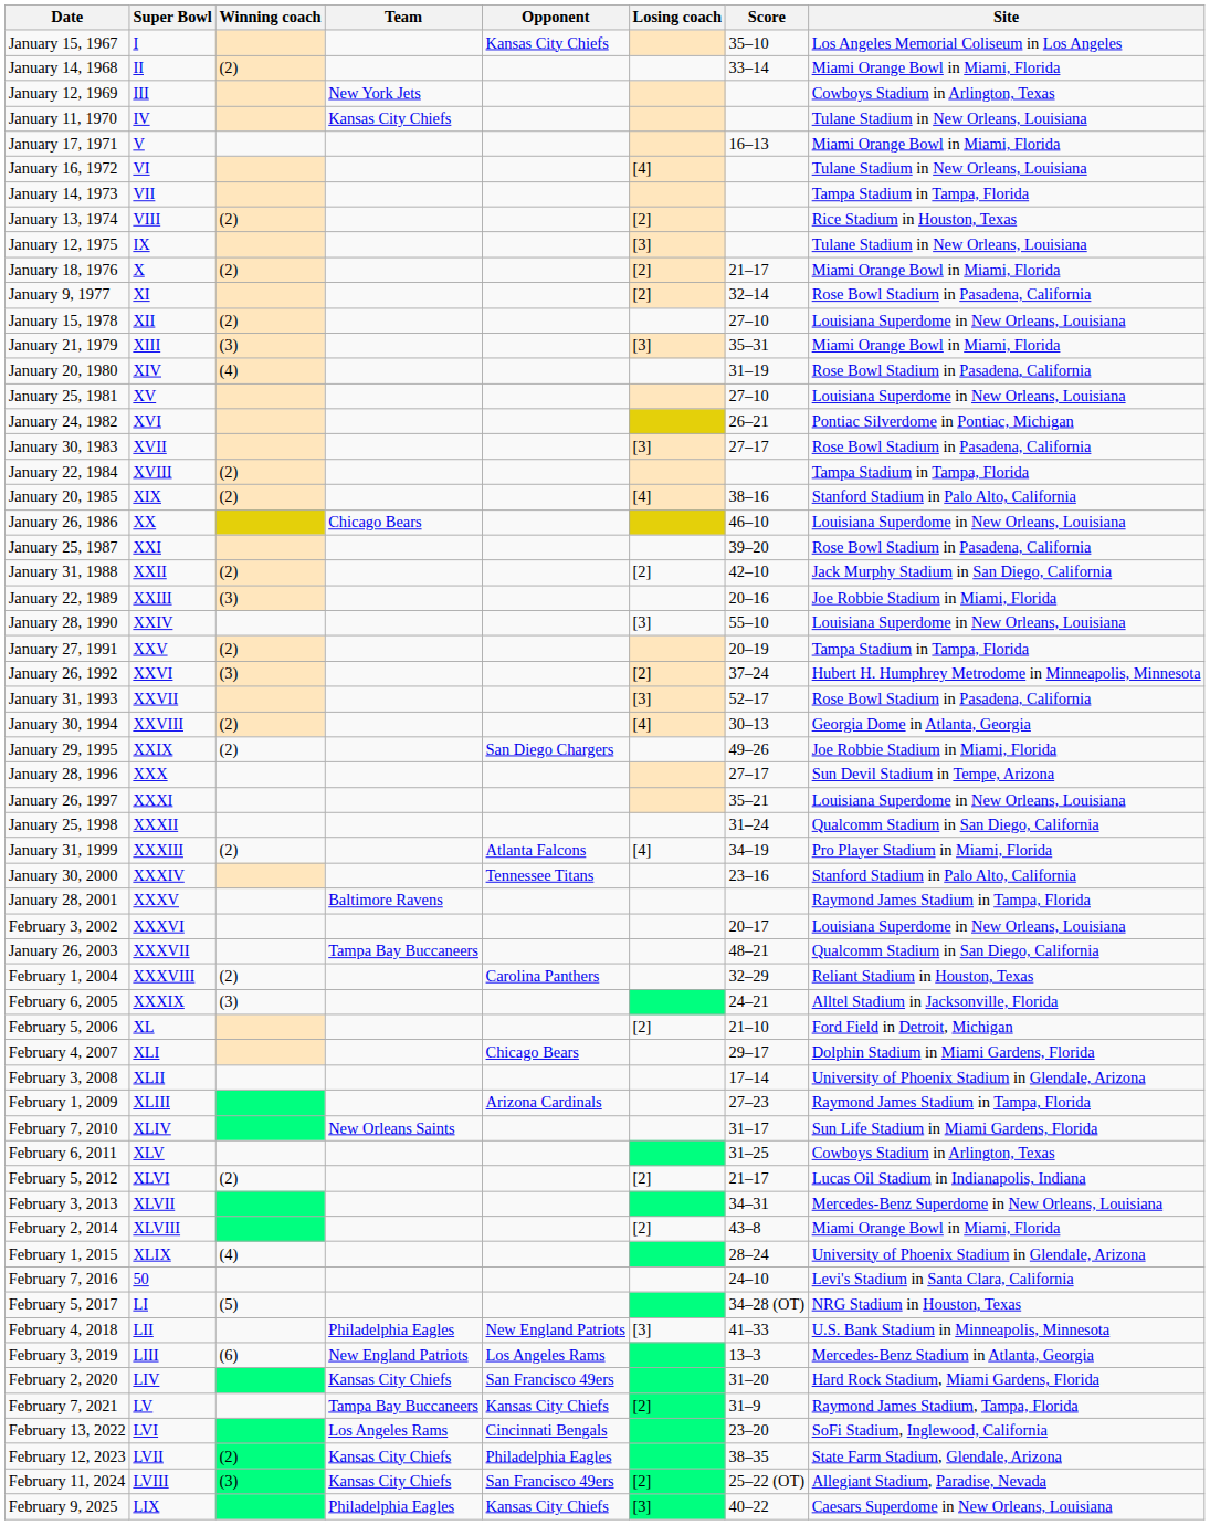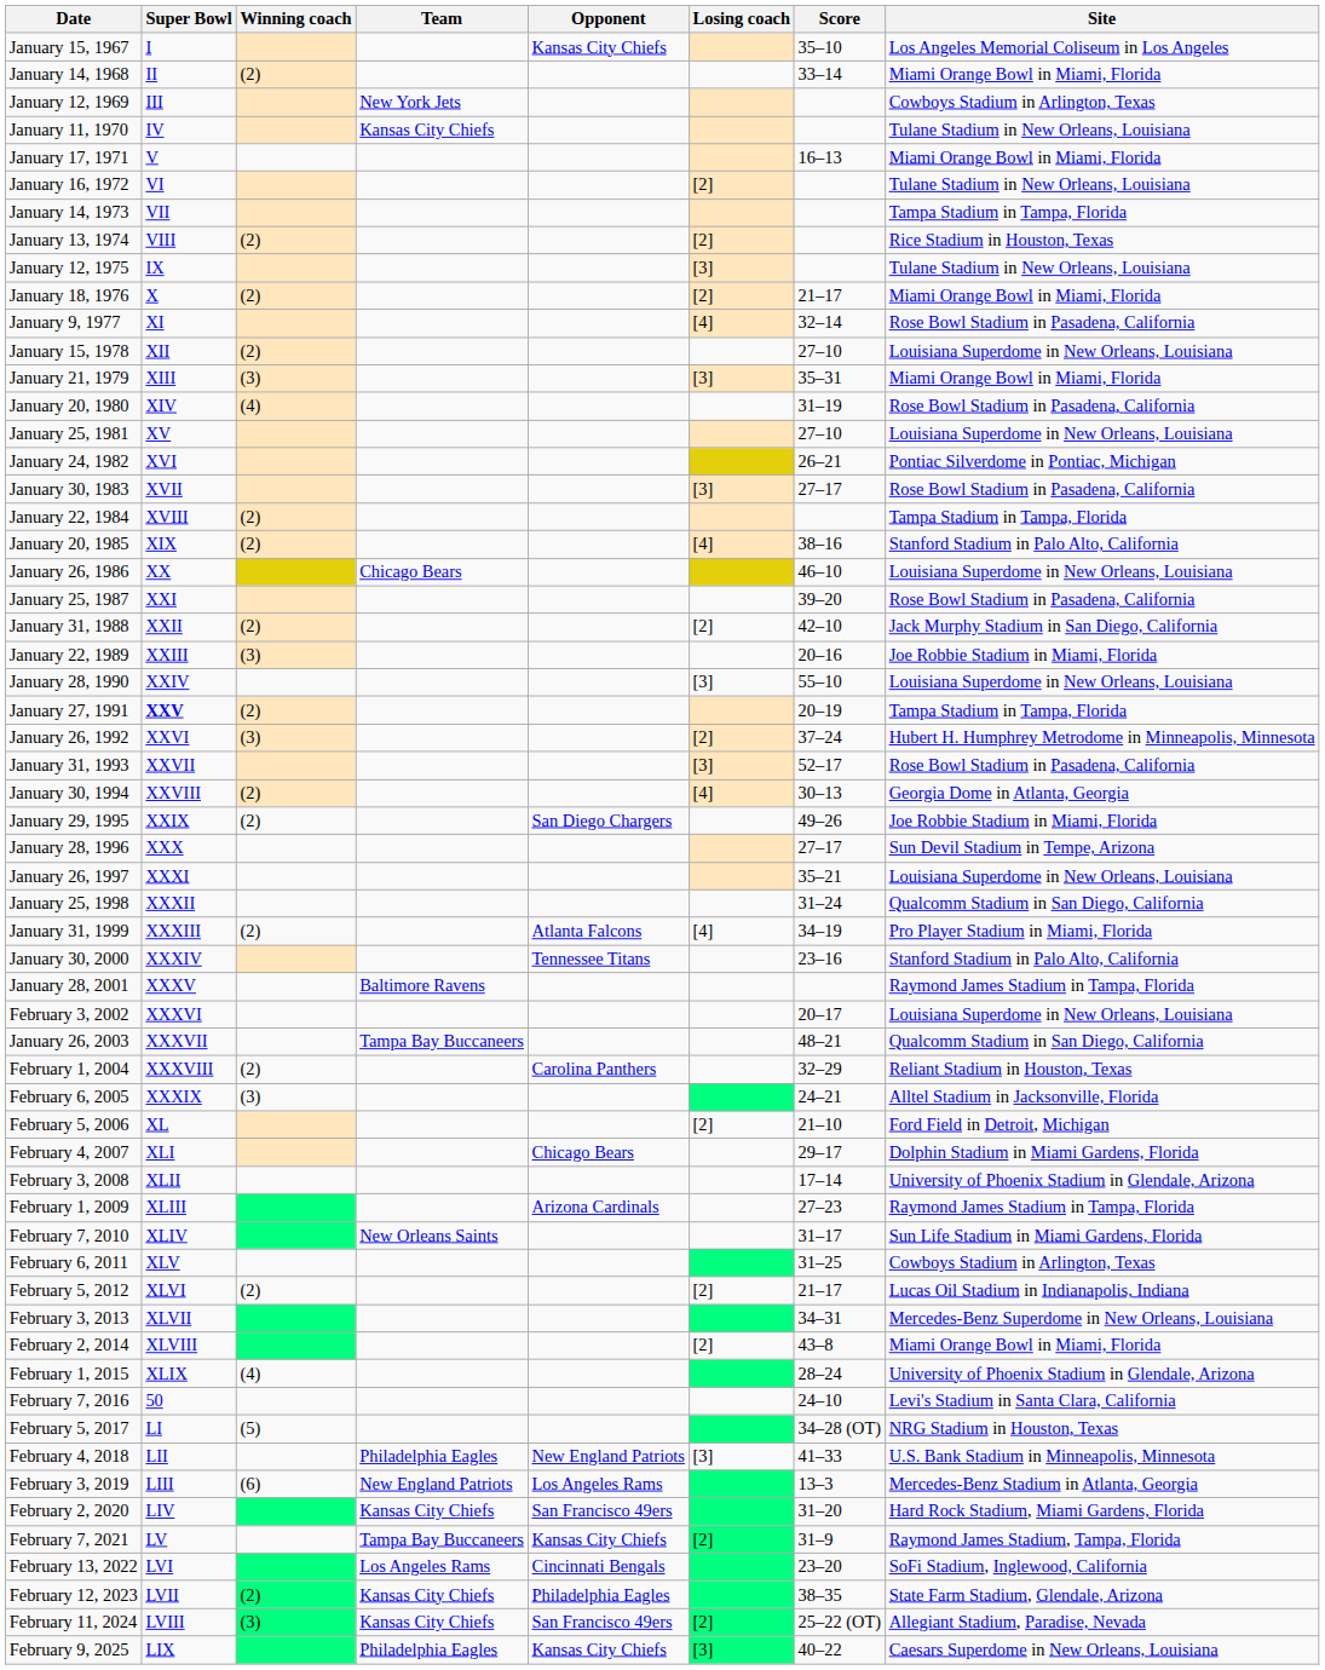 <table class="wikitable sortable">
 <tr>
 <th bgcolor="#DDDDFF">Date</th>
 <th class="unsortable">Super Bowl</th>
 <th bgcolor="#DDDDFF">Winning coach</th>
 <th bgcolor="#DDDDFF">Team</th>
 <th bgcolor="#DDDDFF">Opponent</th>
 <th bgcolor="#DDDDFF">Losing coach</th>
 <th bgcolor="#DDDDFF">Score</th>
 <th bgcolor="#DDDDFF">Site</th>
 </tr>
 <tr>
 <td>January 15, 1967</td>
 <td><a href='#'>I</a></td>
 <td style="background: #FFE6BD;"></td>
 <td></td>
 <td><a href='#'>Kansas City Chiefs</a></td>
 <td style="background: #FFE6BD;"></td>
 <td>35–10</td>
 <td><a href='#'>Los Angeles Memorial Coliseum</a> in <a href='#'>Los Angeles</a></td>
 </tr>
 <tr>
 <td>January 14, 1968</td>
 <td><a href='#'>II</a></td>
 <td style="background: #FFE6BD;"> (2)</td>
 <td></td>
 <td></td>
 <td></td>
 <td>33–14</td>
 <td><a href='#'>Miami Orange Bowl</a> in <a href='#'>Miami, Florida</a></td>
 </tr>
 <tr>
 <td>January 12, 1969</td>
 <td><a href='#'>III</a></td>
 <td style="background: #FFE6BD;"></td>
 <td><a href='#'>New York Jets</a></td>
 <td></td>
 <td style="background: #FFE6BD;"></td>
 <td></td>
 <td><a href='#'>Cowboys Stadium</a> in <a href='#'>Arlington, Texas</a></td>
 </tr>
 <tr>
 <td>January 11, 1970</td>
 <td><a href='#'>IV</a></td>
 <td style="background: #FFE6BD;"></td>
 <td><a href='#'>Kansas City Chiefs</a></td>
 <td></td>
 <td style="background: #FFE6BD;"></td>
 <td></td>
 <td><a href='#'>Tulane Stadium</a> in <a href='#'>New Orleans, Louisiana</a></td>
 </tr>
 <tr>
 <td>January 17, 1971</td>
 <td><a href='#'>V</a></td>
 <td></td>
 <td></td>
 <td></td>
 <td style="background: #FFE6BD;"></td>
 <td>16–13</td>
 <td><a href='#'>Miami Orange Bowl</a> in <a href='#'>Miami, Florida</a></td>
 </tr>
 <tr>
 <td>January 16, 1972</td>
 <td><a href='#'>VI</a></td>
 <td style="background: #FFE6BD;"></td>
 <td></td>
 <td></td>
-<td style="background: #FFE6BD;"> [4]</td>
+<td style="background: #FFE6BD;"> [2]</td>
 <td></td>
 <td><a href='#'>Tulane Stadium</a> in <a href='#'>New Orleans, Louisiana</a></td>
 </tr>
 <tr>
 <td>January 14, 1973</td>
 <td><a href='#'>VII</a></td>
 <td style="background: #FFE6BD;"></td>
 <td></td>
 <td></td>
 <td style="background: #FFE6BD;"></td>
 <td></td>
 <td><a href='#'>Tampa Stadium</a> in <a href='#'>Tampa, Florida</a></td>
 </tr>
 <tr>
 <td>January 13, 1974</td>
 <td><a href='#'>VIII</a></td>
 <td style="background: #FFE6BD;"> (2)</td>
 <td></td>
 <td></td>
 <td style="background: #FFE6BD;"> [2]</td>
 <td></td>
 <td><a href='#'>Rice Stadium</a> in <a href='#'>Houston, Texas</a></td>
 </tr>
 <tr>
 <td>January 12, 1975</td>
 <td><a href='#'>IX</a></td>
 <td style="background: #FFE6BD;"></td>
 <td></td>
 <td></td>
 <td style="background: #FFE6BD;"> [3]</td>
 <td></td>
 <td><a href='#'>Tulane Stadium</a> in <a href='#'>New Orleans, Louisiana</a></td>
 </tr>
 <tr>
 <td>January 18, 1976</td>
 <td><a href='#'>X</a></td>
 <td style="background: #FFE6BD;"> (2)</td>
 <td></td>
 <td></td>
 <td style="background: #FFE6BD;"> [2]</td>
 <td>21–17</td>
 <td><a href='#'>Miami Orange Bowl</a> in <a href='#'>Miami, Florida</a></td>
 </tr>
 <tr>
 <td>January 9, 1977</td>
 <td><a href='#'>XI</a></td>
 <td style="background: #FFE6BD;"></td>
 <td></td>
 <td></td>
-<td style="background: #FFE6BD;"> [2]</td>
+<td style="background: #FFE6BD;"> [4]</td>
 <td>32–14</td>
 <td><a href='#'>Rose Bowl Stadium</a> in <a href='#'>Pasadena, California</a></td>
 </tr>
 <tr>
 <td>January 15, 1978</td>
 <td><a href='#'>XII</a></td>
 <td style="background: #FFE6BD;"> (2)</td>
 <td></td>
 <td></td>
 <td></td>
 <td>27–10</td>
 <td><a href='#'>Louisiana Superdome</a> in <a href='#'>New Orleans, Louisiana</a></td>
 </tr>
 <tr>
 <td>January 21, 1979</td>
 <td><a href='#'>XIII</a></td>
 <td style="background: #FFE6BD;"> (3)</td>
 <td></td>
 <td></td>
 <td style="background: #FFE6BD;"> [3]</td>
 <td>35–31</td>
 <td><a href='#'>Miami Orange Bowl</a> in <a href='#'>Miami, Florida</a></td>
 </tr>
 <tr>
 <td>January 20, 1980</td>
 <td><a href='#'>XIV</a></td>
 <td style="background: #FFE6BD;"> (4)</td>
 <td></td>
 <td></td>
 <td></td>
 <td>31–19</td>
 <td><a href='#'>Rose Bowl Stadium</a> in <a href='#'>Pasadena, California</a></td>
 </tr>
 <tr>
 <td>January 25, 1981</td>
 <td><a href='#'>XV</a></td>
 <td style="background: #FFE6BD;"></td>
 <td></td>
 <td></td>
 <td style="background: #FFE6BD;"></td>
 <td>27–10</td>
 <td><a href='#'>Louisiana Superdome</a> in <a href='#'>New Orleans, Louisiana</a></td>
 </tr>
 <tr>
 <td>January 24, 1982</td>
 <td><a href='#'>XVI</a></td>
 <td style="background: #FFE6BD;"></td>
 <td></td>
 <td></td>
 <td style="background: #E4D00A;"></td>
 <td>26–21</td>
 <td><a href='#'>Pontiac Silverdome</a> in <a href='#'>Pontiac, Michigan</a></td>
 </tr>
 <tr>
 <td>January 30, 1983</td>
 <td><a href='#'>XVII</a></td>
 <td style="background: #FFE6BD;"></td>
 <td></td>
 <td></td>
 <td style="background: #FFE6BD;"> [3]</td>
 <td>27–17</td>
 <td><a href='#'>Rose Bowl Stadium</a> in <a href='#'>Pasadena, California</a></td>
 </tr>
 <tr>
 <td>January 22, 1984</td>
 <td><a href='#'>XVIII</a></td>
 <td style="background: #FFE6BD;"> (2)</td>
 <td></td>
 <td></td>
 <td style="background: #FFE6BD;"></td>
 <td></td>
 <td><a href='#'>Tampa Stadium</a> in <a href='#'>Tampa, Florida</a></td>
 </tr>
 <tr>
 <td>January 20, 1985</td>
 <td><a href='#'>XIX</a></td>
 <td style="background: #FFE6BD;"> (2)</td>
 <td></td>
 <td></td>
 <td style="background: #FFE6BD;"> [4]</td>
 <td>38–16</td>
 <td><a href='#'>Stanford Stadium</a> in <a href='#'>Palo Alto, California</a></td>
 </tr>
 <tr>
 <td>January 26, 1986</td>
 <td><a href='#'>XX</a></td>
 <td style="background: #E4D00A;"></td>
 <td><a href='#'>Chicago Bears</a></td>
 <td></td>
 <td style="background: #E4D00A;"></td>
 <td>46–10</td>
 <td><a href='#'>Louisiana Superdome</a> in <a href='#'>New Orleans, Louisiana</a></td>
 </tr>
 <tr>
 <td>January 25, 1987</td>
 <td><a href='#'>XXI</a></td>
 <td style="background: #FFE6BD;"></td>
 <td></td>
 <td></td>
 <td></td>
 <td>39–20</td>
 <td><a href='#'>Rose Bowl Stadium</a> in <a href='#'>Pasadena, California</a></td>
 </tr>
 <tr>
 <td>January 31, 1988</td>
 <td><a href='#'>XXII</a></td>
 <td style="background: #FFE6BD;"> (2)</td>
 <td></td>
 <td></td>
 <td> [2]</td>
 <td>42–10</td>
 <td><a href='#'>Jack Murphy Stadium</a> in <a href='#'>San Diego, California</a></td>
 </tr>
 <tr>
 <td>January 22, 1989</td>
 <td><a href='#'>XXIII</a></td>
 <td style="background: #FFE6BD;"> (3)</td>
 <td></td>
 <td></td>
 <td></td>
 <td>20–16</td>
 <td><a href='#'>Joe Robbie Stadium</a> in <a href='#'>Miami, Florida</a></td>
 </tr>
 <tr>
 <td>January 28, 1990</td>
 <td><a href='#'>XXIV</a></td>
 <td></td>
 <td></td>
 <td></td>
 <td> [3]</td>
 <td>55–10</td>
 <td><a href='#'>Louisiana Superdome</a> in <a href='#'>New Orleans, Louisiana</a></td>
 </tr>
 <tr>
 <td>January 27, 1991</td>
-<td><a href='#'>XXV</a></td>
+<td><strong><a href='#'>XXV</a></strong></td>
 <td style="background: #FFE6BD;"> (2)</td>
 <td></td>
 <td></td>
 <td style="background: #FFE6BD;"></td>
 <td>20–19</td>
 <td><a href='#'>Tampa Stadium</a> in <a href='#'>Tampa, Florida</a></td>
 </tr>
 <tr>
 <td>January 26, 1992</td>
 <td><a href='#'>XXVI</a></td>
 <td style="background: #FFE6BD;"> (3)</td>
 <td></td>
 <td></td>
 <td style="background: #FFE6BD;"> [2]</td>
 <td>37–24</td>
 <td><a href='#'>Hubert H. Humphrey Metrodome</a> in <a href='#'>Minneapolis, Minnesota</a></td>
 </tr>
 <tr>
 <td>January 31, 1993</td>
 <td><a href='#'>XXVII</a></td>
 <td style="background: #FFE6BD;"></td>
 <td></td>
 <td></td>
 <td style="background: #FFE6BD;"> [3]</td>
 <td>52–17</td>
 <td><a href='#'>Rose Bowl Stadium</a> in <a href='#'>Pasadena, California</a></td>
 </tr>
 <tr>
 <td>January 30, 1994</td>
 <td><a href='#'>XXVIII</a></td>
 <td style="background: #FFE6BD;"> (2)</td>
 <td></td>
 <td></td>
 <td style="background: #FFE6BD;"> [4]</td>
 <td>30–13</td>
 <td><a href='#'>Georgia Dome</a> in <a href='#'>Atlanta, Georgia</a></td>
 </tr>
 <tr>
 <td>January 29, 1995</td>
 <td><a href='#'>XXIX</a></td>
 <td> (2)</td>
 <td></td>
 <td><a href='#'>San Diego Chargers</a></td>
 <td></td>
 <td>49–26</td>
 <td><a href='#'>Joe Robbie Stadium</a> in <a href='#'>Miami, Florida</a></td>
 </tr>
 <tr>
 <td>January 28, 1996</td>
 <td><a href='#'>XXX</a></td>
 <td></td>
 <td></td>
 <td></td>
 <td style="background: #FFE6BD;"></td>
 <td>27–17</td>
 <td><a href='#'>Sun Devil Stadium</a> in <a href='#'>Tempe, Arizona</a></td>
 </tr>
 <tr>
 <td>January 26, 1997</td>
 <td><a href='#'>XXXI</a></td>
 <td></td>
 <td></td>
 <td></td>
 <td style="background: #FFE6BD;"></td>
 <td>35–21</td>
 <td><a href='#'>Louisiana Superdome</a> in <a href='#'>New Orleans, Louisiana</a></td>
 </tr>
 <tr>
 <td>January 25, 1998</td>
 <td><a href='#'>XXXII</a></td>
 <td></td>
 <td></td>
 <td></td>
 <td></td>
 <td>31–24</td>
 <td><a href='#'>Qualcomm Stadium</a> in <a href='#'>San Diego, California</a></td>
 </tr>
 <tr>
 <td>January 31, 1999</td>
 <td><a href='#'>XXXIII</a></td>
 <td> (2)</td>
 <td></td>
 <td><a href='#'>Atlanta Falcons</a></td>
 <td> [4]</td>
 <td>34–19</td>
 <td><a href='#'>Pro Player Stadium</a> in <a href='#'>Miami, Florida</a></td>
 </tr>
 <tr>
 <td>January 30, 2000</td>
 <td><a href='#'>XXXIV</a></td>
 <td style="background: #FFE6BD;"></td>
 <td></td>
 <td><a href='#'>Tennessee Titans</a></td>
 <td></td>
 <td>23–16</td>
 <td><a href='#'>Stanford Stadium</a> in <a href='#'>Palo Alto, California</a></td>
 </tr>
 <tr>
 <td>January 28, 2001</td>
 <td><a href='#'>XXXV</a></td>
 <td></td>
 <td><a href='#'>Baltimore Ravens</a></td>
 <td></td>
 <td></td>
 <td></td>
 <td><a href='#'>Raymond James Stadium</a> in <a href='#'>Tampa, Florida</a></td>
 </tr>
 <tr>
 <td>February 3, 2002</td>
 <td><a href='#'>XXXVI</a></td>
 <td></td>
 <td></td>
 <td></td>
 <td></td>
 <td>20–17</td>
 <td><a href='#'>Louisiana Superdome</a> in <a href='#'>New Orleans, Louisiana</a></td>
 </tr>
 <tr>
 <td>January 26, 2003</td>
 <td><a href='#'>XXXVII</a></td>
 <td></td>
 <td><a href='#'>Tampa Bay Buccaneers</a></td>
 <td></td>
 <td></td>
 <td>48–21</td>
 <td><a href='#'>Qualcomm Stadium</a> in <a href='#'>San Diego, California</a></td>
 </tr>
 <tr>
 <td>February 1, 2004</td>
 <td><a href='#'>XXXVIII</a></td>
 <td> (2)</td>
 <td></td>
 <td><a href='#'>Carolina Panthers</a></td>
 <td></td>
 <td>32–29</td>
 <td><a href='#'>Reliant Stadium</a> in <a href='#'>Houston, Texas</a></td>
 </tr>
 <tr>
 <td>February 6, 2005</td>
 <td><a href='#'>XXXIX</a></td>
 <td> (3)</td>
 <td></td>
 <td></td>
 <td style="background: #00ff7f;"></td>
 <td>24–21</td>
 <td><a href='#'>Alltel Stadium</a> in <a href='#'>Jacksonville, Florida</a></td>
 </tr>
 <tr>
 <td>February 5, 2006</td>
 <td><a href='#'>XL</a></td>
 <td style="background: #FFE6BD;"></td>
 <td></td>
 <td></td>
 <td> [2]</td>
 <td>21–10</td>
 <td><a href='#'>Ford Field</a> in <a href='#'>Detroit</a>, <a href='#'>Michigan</a></td>
 </tr>
 <tr>
 <td>February 4, 2007</td>
 <td><a href='#'>XLI</a></td>
 <td style="background: #FFE6BD;"></td>
 <td></td>
 <td><a href='#'>Chicago Bears</a></td>
 <td></td>
 <td>29–17</td>
 <td><a href='#'>Dolphin Stadium</a> in <a href='#'>Miami Gardens, Florida</a></td>
 </tr>
 <tr>
 <td>February 3, 2008</td>
 <td><a href='#'>XLII</a></td>
 <td></td>
 <td></td>
 <td></td>
 <td></td>
 <td>17–14</td>
 <td><a href='#'>University of Phoenix Stadium</a> in <a href='#'>Glendale, Arizona</a></td>
 </tr>
 <tr>
 <td>February 1, 2009</td>
 <td><a href='#'>XLIII</a></td>
 <td style="background: #00ff7f;"></td>
 <td></td>
 <td><a href='#'>Arizona Cardinals</a></td>
 <td></td>
 <td>27–23</td>
 <td><a href='#'>Raymond James Stadium</a> in <a href='#'>Tampa, Florida</a></td>
 </tr>
 <tr>
 <td>February 7, 2010</td>
 <td><a href='#'>XLIV</a></td>
 <td style="background: #00ff7f;"></td>
 <td><a href='#'>New Orleans Saints</a></td>
 <td></td>
 <td></td>
 <td>31–17</td>
 <td><a href='#'>Sun Life Stadium</a> in <a href='#'>Miami Gardens, Florida</a></td>
 </tr>
 <tr>
 <td>February 6, 2011</td>
 <td><a href='#'>XLV</a></td>
 <td></td>
 <td></td>
 <td></td>
 <td style="background: #00ff7f;"></td>
 <td>31–25</td>
 <td><a href='#'>Cowboys Stadium</a> in <a href='#'>Arlington, Texas</a></td>
 </tr>
 <tr>
 <td>February 5, 2012</td>
 <td><a href='#'>XLVI</a></td>
 <td> (2)</td>
 <td></td>
 <td></td>
 <td> [2]</td>
 <td>21–17</td>
 <td><a href='#'>Lucas Oil Stadium</a> in <a href='#'>Indianapolis, Indiana</a></td>
 </tr>
 <tr>
 <td>February 3, 2013</td>
 <td><a href='#'>XLVII</a></td>
 <td style="background: #00ff7f;"></td>
 <td></td>
 <td></td>
 <td style="background: #00ff7f;"></td>
 <td>34–31</td>
 <td><a href='#'>Mercedes-Benz Superdome</a> in <a href='#'>New Orleans, Louisiana</a></td>
 </tr>
 <tr>
 <td>February 2, 2014</td>
 <td><a href='#'>XLVIII</a></td>
 <td style="background: #00ff7f;"></td>
 <td></td>
 <td></td>
 <td> [2]</td>
 <td>43–8</td>
 <td><a href='#'>Miami Orange Bowl</a> in <a href='#'>Miami, Florida</a></td>
 </tr>
 <tr>
 <td>February 1, 2015</td>
 <td><a href='#'>XLIX</a></td>
 <td> (4)</td>
 <td></td>
 <td></td>
 <td style="background: #00ff7f;"></td>
 <td>28–24</td>
 <td><a href='#'>University of Phoenix Stadium</a> in <a href='#'>Glendale, Arizona</a></td>
 </tr>
 <tr>
 <td>February 7, 2016</td>
 <td><a href='#'>50</a></td>
 <td></td>
 <td></td>
 <td></td>
 <td></td>
 <td>24–10</td>
 <td><a href='#'>Levi's Stadium</a> in <a href='#'>Santa Clara, California</a></td>
 </tr>
 <tr>
 <td>February 5, 2017</td>
 <td><a href='#'>LI</a></td>
 <td> (5)</td>
 <td></td>
 <td></td>
 <td style="background: #00ff7f;"></td>
 <td>34–28 (OT)</td>
 <td><a href='#'>NRG Stadium</a> in <a href='#'>Houston, Texas</a></td>
 </tr>
 <tr>
 <td>February 4, 2018</td>
 <td><a href='#'>LII</a></td>
 <td></td>
 <td><a href='#'>Philadelphia Eagles</a></td>
 <td><a href='#'>New England Patriots</a></td>
 <td> [3]</td>
 <td>41–33</td>
 <td><a href='#'>U.S. Bank Stadium</a> in <a href='#'>Minneapolis, Minnesota</a></td>
 </tr>
 <tr>
 <td>February 3, 2019</td>
 <td><a href='#'>LIII</a></td>
 <td> (6)</td>
 <td><a href='#'>New England Patriots</a></td>
 <td><a href='#'>Los Angeles Rams</a></td>
 <td style="background: #00ff7f;"></td>
 <td>13–3</td>
 <td><a href='#'>Mercedes-Benz Stadium</a> in <a href='#'>Atlanta, Georgia</a></td>
 </tr>
 <tr>
 <td>February 2, 2020</td>
 <td><a href='#'>LIV</a></td>
 <td style="background: #00ff7f;"></td>
 <td><a href='#'>Kansas City Chiefs</a></td>
 <td><a href='#'>San Francisco 49ers</a></td>
 <td style="background: #00ff7f;"></td>
 <td>31–20</td>
 <td><a href='#'>Hard Rock Stadium</a>, <a href='#'>Miami Gardens, Florida</a></td>
 </tr>
 <tr>
 <td>February 7, 2021</td>
 <td><a href='#'>LV</a></td>
 <td></td>
 <td><a href='#'>Tampa Bay Buccaneers</a></td>
 <td><a href='#'>Kansas City Chiefs</a></td>
 <td style="background: #00ff7f;"> [2]</td>
 <td>31–9</td>
 <td><a href='#'>Raymond James Stadium</a>, <a href='#'>Tampa, Florida</a></td>
 </tr>
 <tr>
 <td>February 13, 2022</td>
 <td><a href='#'>LVI</a></td>
 <td style="background: #00ff7f;"></td>
 <td><a href='#'>Los Angeles Rams</a></td>
 <td><a href='#'>Cincinnati Bengals</a></td>
 <td style="background: #00ff7f;"></td>
 <td>23–20</td>
 <td><a href='#'>SoFi Stadium</a>, <a href='#'>Inglewood, California</a></td>
 </tr>
 <tr>
 <td>February 12, 2023</td>
 <td><a href='#'>LVII</a></td>
 <td style="background: #00ff7f;"> (2)</td>
 <td><a href='#'>Kansas City Chiefs</a></td>
 <td><a href='#'>Philadelphia Eagles</a></td>
 <td style="background: #00ff7f;"></td>
 <td>38–35</td>
 <td><a href='#'>State Farm Stadium</a>, <a href='#'>Glendale, Arizona</a></td>
 </tr>
 <tr>
 <td>February 11, 2024</td>
 <td><a href='#'>LVIII</a></td>
 <td style="background: #00ff7f;"> (3)</td>
 <td><a href='#'>Kansas City Chiefs</a></td>
 <td><a href='#'>San Francisco 49ers</a></td>
 <td style="background: #00ff7f;"> [2]</td>
 <td>25–22 (OT)</td>
 <td><a href='#'>Allegiant Stadium</a>, <a href='#'>Paradise, Nevada</a></td>
 </tr>
 <tr>
 <td>February 9, 2025</td>
 <td><a href='#'>LIX</a></td>
 <td style="background: #00ff7f;"></td>
 <td><a href='#'>Philadelphia Eagles</a></td>
 <td><a href='#'>Kansas City Chiefs</a></td>
 <td style="background: #00ff7f;"> [3]</td>
 <td>40–22</td>
 <td><a href='#'>Caesars Superdome</a> in <a href='#'>New Orleans, Louisiana</a></td>
 </tr>
 </table>
